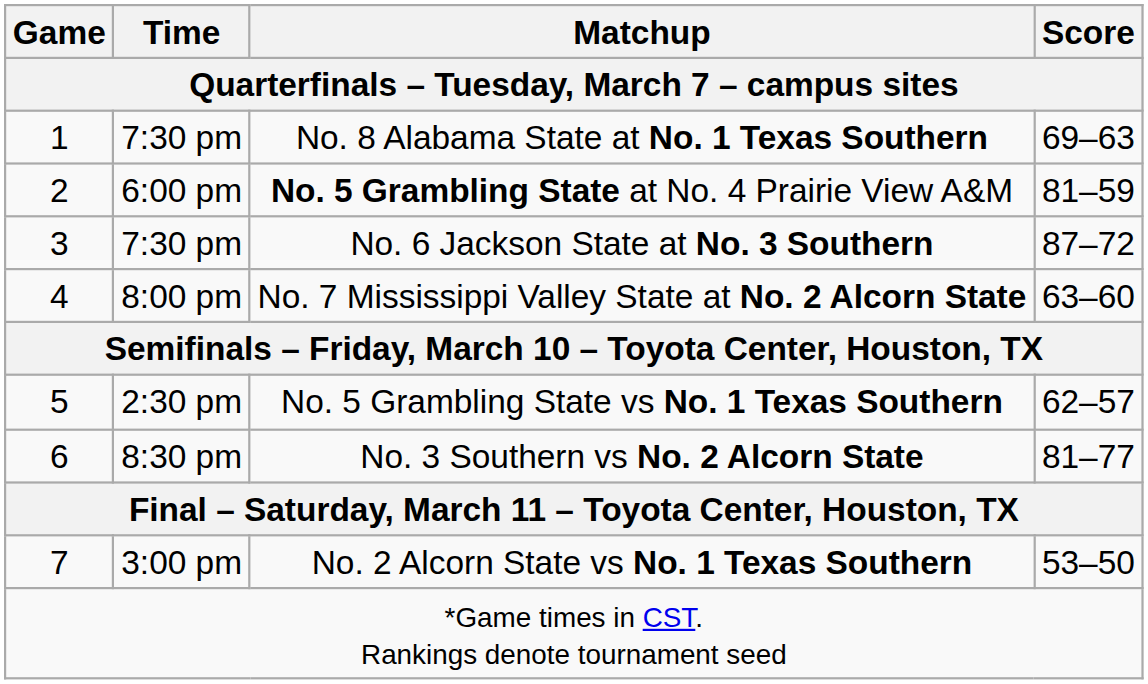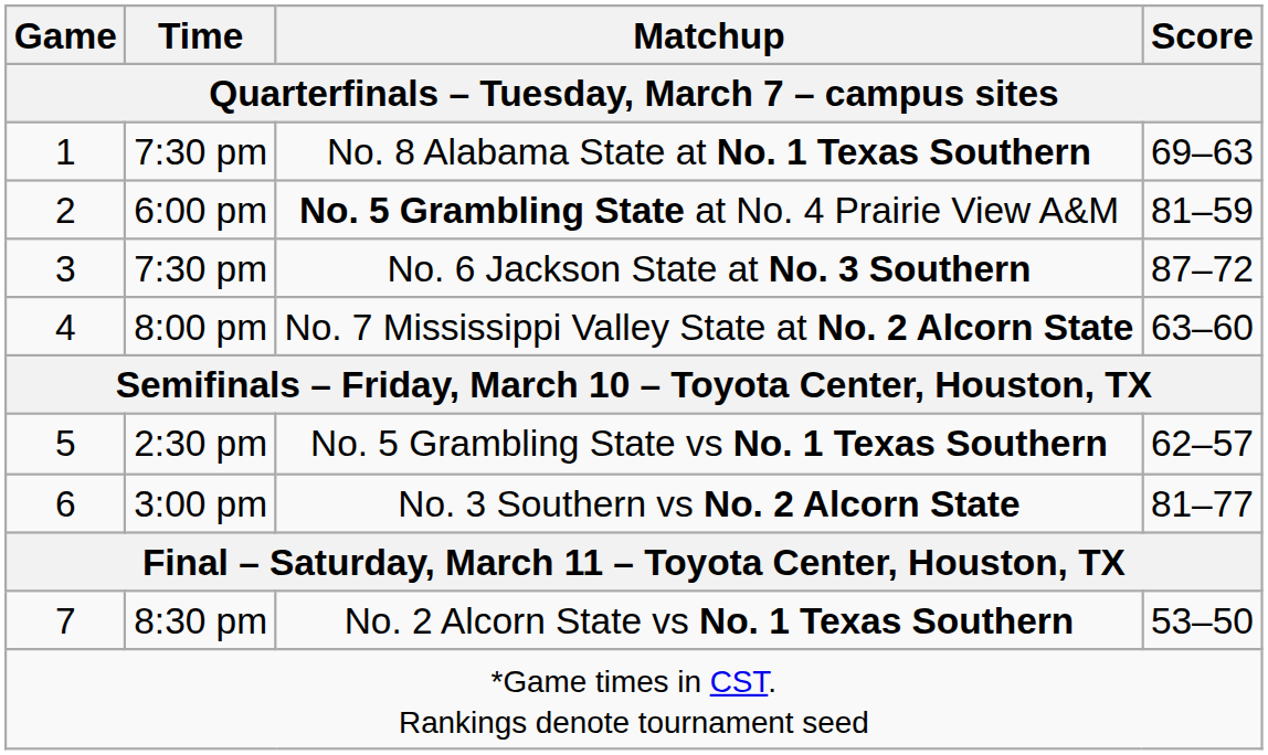 <table class="wikitable" style="font-size: 95%;text-align:center">
 <tr>
 <th>Game</th>
 <th>Time</th>
 <th>Matchup</th>
 <th>Score</th>
 </tr>
 <tr>
 <th colspan=5>Quarterfinals – Tuesday, March 7 – campus sites</th>
 </tr>
 <tr>
 <td>1</td>
 <td>7:30 pm</td>
 <td>No. 8 Alabama State  at <strong>No. 1 Texas Southern</strong></td>
 <td>69–63</td>
 </tr>
 <tr>
 <td>2</td>
 <td>6:00 pm</td>
 <td><strong>No. 5 Grambling State</strong> at No. 4 Prairie View A&M</td>
 <td>81–59</td>
 </tr>
 <tr>
 <td>3</td>
 <td>7:30 pm</td>
 <td>No. 6 Jackson State at <strong>No. 3 Southern</strong></td>
 <td>87–72</td>
 </tr>
 <tr>
 <td>4</td>
 <td>8:00 pm</td>
 <td>No. 7 Mississippi Valley State at <strong>No. 2 Alcorn State</strong></td>
 <td>63–60</td>
 </tr>
 <tr>
 <th colspan=5>Semifinals – Friday, March 10 – Toyota Center, Houston, TX</th>
 </tr>
 <tr>
 <td>5</td>
 <td>2:30 pm</td>
 <td>No. 5 Grambling State vs <strong>No. 1 Texas Southern</strong></td>
 <td>62–57</td>
 </tr>
 <tr>
 <td>6</td>
-<td>8:30 pm</td>
+<td>3:00 pm</td>
 <td>No. 3 Southern vs <strong>No. 2 Alcorn State</strong></td>
 <td>81–77</td>
 </tr>
 <tr>
 <th colspan=5>Final – Saturday, March 11 – Toyota Center, Houston, TX</th>
 </tr>
 <tr>
 <td>7</td>
-<td>3:00 pm</td>
+<td>8:30 pm</td>
 <td>No. 2 Alcorn State vs <strong>No. 1 Texas Southern</strong></td>
 <td>53–50</td>
 </tr>
 <tr>
 <td colspan=5><small>*Game times in <a href='#'>CST</a>.<br>Rankings denote tournament seed</small></td>
 </tr>
 </table>
